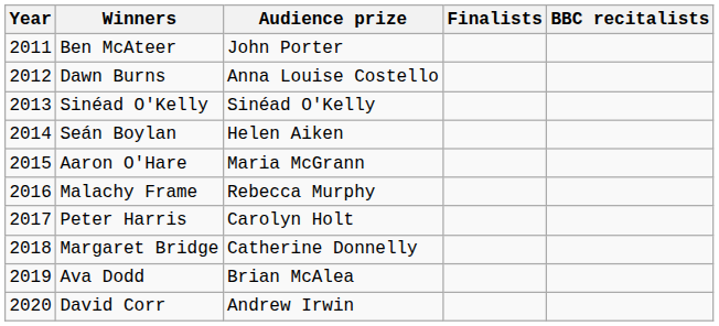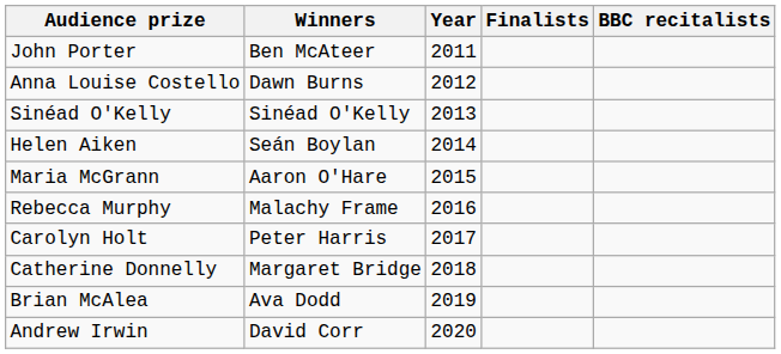 <table class="wikitable">
 <tr>
+<th>Audience prize</th>
+<th>Winners</th>
 <th>Year</th>
-<th>Winners</th>
-<th>Audience prize</th>
 <th>Finalists</th>
 <th>BBC recitalists</th>
 </tr>
 <tr>
+<td>John Porter</td>
+<td>Ben McAteer</td>
 <td>2011</td>
-<td>Ben McAteer</td>
-<td>John Porter</td>
 <td></td>
 <td></td>
 </tr>
 <tr>
+<td>Anna Louise Costello</td>
+<td>Dawn Burns</td>
 <td>2012</td>
-<td>Dawn Burns</td>
-<td>Anna Louise Costello</td>
 <td></td>
 <td></td>
 </tr>
 <tr>
-<td>2013</td>
 <td>Sinéad O'Kelly</td>
 <td>Sinéad O'Kelly</td>
+<td>2013</td>
 <td></td>
 <td></td>
 </tr>
 <tr>
+<td>Helen Aiken</td>
+<td>Seán Boylan</td>
 <td>2014</td>
-<td>Seán Boylan</td>
-<td>Helen Aiken</td>
 <td></td>
 <td></td>
 </tr>
 <tr>
+<td>Maria McGrann</td>
+<td>Aaron O'Hare</td>
 <td>2015</td>
-<td>Aaron O'Hare</td>
-<td>Maria McGrann</td>
 <td></td>
 <td></td>
 </tr>
 <tr>
+<td>Rebecca Murphy</td>
+<td>Malachy Frame</td>
 <td>2016</td>
-<td>Malachy Frame</td>
-<td>Rebecca Murphy</td>
 <td></td>
 <td></td>
 </tr>
 <tr>
+<td>Carolyn Holt</td>
+<td>Peter Harris</td>
 <td>2017</td>
-<td>Peter Harris</td>
-<td>Carolyn Holt</td>
 <td></td>
 <td></td>
 </tr>
 <tr>
+<td>Catherine Donnelly</td>
+<td>Margaret Bridge</td>
 <td>2018</td>
-<td>Margaret Bridge</td>
-<td>Catherine Donnelly</td>
 <td></td>
 <td></td>
 </tr>
 <tr>
+<td>Brian McAlea</td>
+<td>Ava Dodd</td>
 <td>2019</td>
-<td>Ava Dodd</td>
-<td>Brian McAlea</td>
 <td></td>
 <td></td>
 </tr>
 <tr>
+<td>Andrew Irwin</td>
+<td>David Corr</td>
 <td>2020</td>
-<td>David Corr</td>
-<td>Andrew Irwin</td>
 <td></td>
 <td></td>
 </tr>
 </table>
